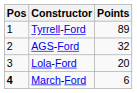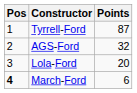 <table class="wikitable" style="font-size: 95%;">
 <tr>
 <th>Pos</th>
 <th>Constructor</th>
 <th>Points</th>
 </tr>
 <tr>
 <td>1</td>
 <td> <a href='#'>Tyrrell</a>-<a href='#'>Ford</a></td>
-<td align="right">89</td>
+<td align="right">87</td>
 </tr>
 <tr>
 <td>2</td>
 <td> <a href='#'>AGS</a>-<a href='#'>Ford</a></td>
 <td align="right">32</td>
 </tr>
 <tr>
 <td>3</td>
 <td> <a href='#'>Lola</a>-<a href='#'>Ford</a></td>
 <td align="right">20</td>
 </tr>
 <tr>
 <td><strong>4</strong></td>
 <td> <a href='#'>March</a>-<a href='#'>Ford</a></td>
 <td align="right">6</td>
 </tr>
 </table>
